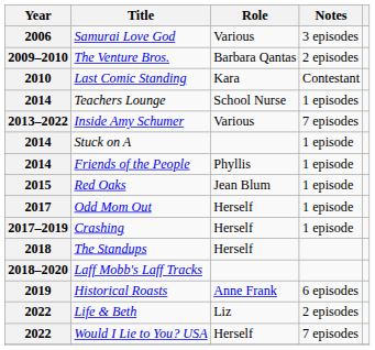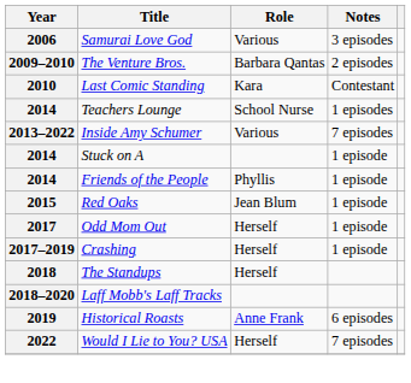 <table class="wikitable plainrowheaders sortable" style="margin-right: 0;">
 <tr>
 <th scope="col">Year</th>
 <th scope="col">Title</th>
 <th scope="col">Role</th>
 <th scope="col" class="unsortable">Notes</th>
 <th scope="col" class="unsortable"></th>
 </tr>
 <tr>
 <th scope="row">2006</th>
 <td><em><a href='#'>Samurai Love God</a></em></td>
 <td>Various</td>
 <td>3 episodes</td>
 <td style="text-align:center"></td>
 </tr>
 <tr>
 <th scope="row">2009–2010</th>
 <td><em><a href='#'>The Venture Bros.</a></em></td>
 <td>Barbara Qantas</td>
 <td>2 episodes</td>
 <td style="text-align:center"></td>
 </tr>
 <tr>
 <th scope="row">2010</th>
 <td><em><a href='#'>Last Comic Standing</a></em></td>
 <td>Kara</td>
 <td>Contestant</td>
 <td style="text-align:center"></td>
 </tr>
 <tr>
 <th scope="row">2014</th>
 <td><em>Teachers Lounge</em></td>
 <td>School Nurse</td>
 <td>1 episodes</td>
 <td style="text-align:center"></td>
 </tr>
 <tr>
 <th scope="row">2013–2022</th>
 <td><em><a href='#'>Inside Amy Schumer</a></em></td>
 <td>Various</td>
 <td>7 episodes</td>
 <td style="text-align:center"></td>
 </tr>
 <tr>
 <th scope="row">2014</th>
 <td><em>Stuck on A</em></td>
 <td></td>
 <td>1 episode</td>
 <td style="text-align:center"></td>
 </tr>
 <tr>
 <th scope="row">2014</th>
 <td><em><a href='#'>Friends of the People</a></em></td>
 <td>Phyllis</td>
 <td>1 episode</td>
 <td style="text-align:center"></td>
 </tr>
 <tr>
 <th scope="row">2015</th>
 <td><em><a href='#'>Red Oaks</a></em></td>
 <td>Jean Blum</td>
 <td>1 episode</td>
 <td style="text-align:center"></td>
 </tr>
 <tr>
 <th scope="row">2017</th>
 <td><em><a href='#'>Odd Mom Out</a></em></td>
 <td>Herself</td>
 <td>1 episode</td>
 <td style="text-align:center"></td>
 </tr>
 <tr>
 <th scope="row">2017–2019</th>
 <td><em><a href='#'>Crashing</a></em></td>
 <td>Herself</td>
 <td>1 episode</td>
 <td style="text-align:center"></td>
 </tr>
 <tr>
 <th scope="row">2018</th>
 <td><em><a href='#'>The Standups</a></em></td>
 <td>Herself</td>
 <td></td>
 <td style="text-align:center;"></td>
 </tr>
 <tr>
 <th scope="row">2018–2020</th>
 <td><em><a href='#'>Laff Mobb's Laff Tracks</a></em></td>
 <td></td>
 <td></td>
 <td style="text-align:center"></td>
 </tr>
 <tr>
 <th scope="row">2019</th>
 <td><em><a href='#'>Historical Roasts</a></em></td>
 <td><a href='#'>Anne Frank</a></td>
 <td>6 episodes</td>
 <td style="text-align:center"></td>
 </tr>
 <tr>
 <th scope="row">2022</th>
-<td><em><a href='#'>Life & Beth</a></em></td>
-<td>Liz</td>
-<td>2 episodes</td>
-<td style="text-align:center"></td>
-</tr>
-<tr>
-<th scope="row">2022</th>
 <td><em><a href='#'>Would I Lie to You? USA</a></em></td>
 <td>Herself</td>
 <td>7 episodes</td>
 <td style="text-align:center"></td>
 </tr>
 <tr>
 </tr>
 </table>
